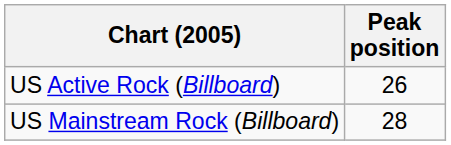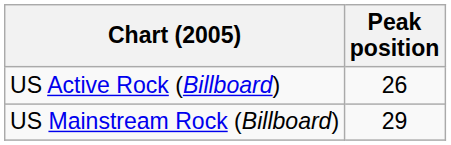 <table class="wikitable sortable">
 <tr>
 <th>Chart (2005)</th>
 <th>Peak<br>position</th>
 </tr>
 <tr>
 <td>US <a href='#'>Active Rock</a> (<em><a href='#'>Billboard</a></em>)</td>
 <td align="center">26</td>
 </tr>
 <tr>
 <td>US <a href='#'>Mainstream Rock</a> (<em>Billboard</em>)</td>
-<td align="center">28</td>
+<td align="center">29</td>
 </tr>
 </table>
